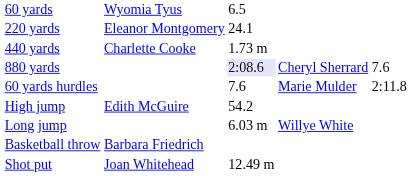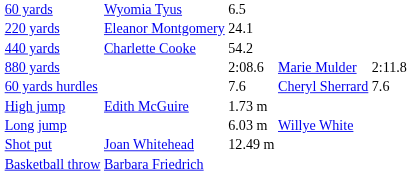 <table>
 <tr>
 <td><a href='#'>60 yards</a></td>
 <td><a href='#'>Wyomia Tyus</a></td>
 <td>6.5</td>
 <td></td>
 <td></td>
 <td></td>
 <td></td>
 </tr>
 <tr>
 <td><a href='#'>220 yards</a></td>
 <td><a href='#'>Eleanor Montgomery</a></td>
 <td>24.1</td>
 <td></td>
 <td></td>
 <td></td>
 <td></td>
 </tr>
 <tr>
 <td><a href='#'>440 yards</a></td>
 <td><a href='#'>Charlette Cooke</a></td>
-<td>1.73 m</td>
+<td>54.2</td>
 <td></td>
 <td></td>
 <td></td>
 <td></td>
 </tr>
 <tr>
 <td><a href='#'>880 yards</a></td>
 <td></td>
-<td style="background: lavender;">2:08.6</td>
-<td><a href='#'>Cheryl Sherrard</a></td>
-<td>7.6</td>
+<td>2:08.6</td>
+<td><a href='#'>Marie Mulder</a></td>
+<td>2:11.8</td>
 <td></td>
 <td></td>
 </tr>
 <tr>
 <td><a href='#'>60 yards hurdles</a></td>
 <td></td>
 <td>7.6</td>
-<td><a href='#'>Marie Mulder</a></td>
-<td>2:11.8</td>
+<td><a href='#'>Cheryl Sherrard</a></td>
+<td>7.6</td>
 <td></td>
 <td></td>
 </tr>
 <tr>
 <td><a href='#'>High jump</a></td>
 <td><a href='#'>Edith McGuire</a></td>
-<td>54.2</td>
+<td>1.73 m</td>
 <td></td>
 <td></td>
 <td></td>
 <td></td>
 </tr>
 <tr>
 <td><a href='#'>Long jump</a></td>
 <td></td>
 <td>6.03 m</td>
 <td><a href='#'>Willye White</a></td>
 <td></td>
 <td></td>
 <td></td>
 </tr>
 <tr>
+<td><a href='#'>Shot put</a></td>
+<td><a href='#'>Joan Whitehead</a></td>
+<td>12.49 m</td>
+<td></td>
+<td></td>
+<td></td>
+<td></td>
+</tr>
+<tr>
 <td><a href='#'>Basketball throw</a></td>
 <td><a href='#'>Barbara Friedrich</a></td>
 <td></td>
 <td></td>
 <td></td>
 <td></td>
 <td></td>
 </tr>
-<tr>
-<td><a href='#'>Shot put</a></td>
-<td><a href='#'>Joan Whitehead</a></td>
-<td>12.49 m</td>
-<td></td>
-<td></td>
-<td></td>
-<td></td>
-</tr>
 </table>
